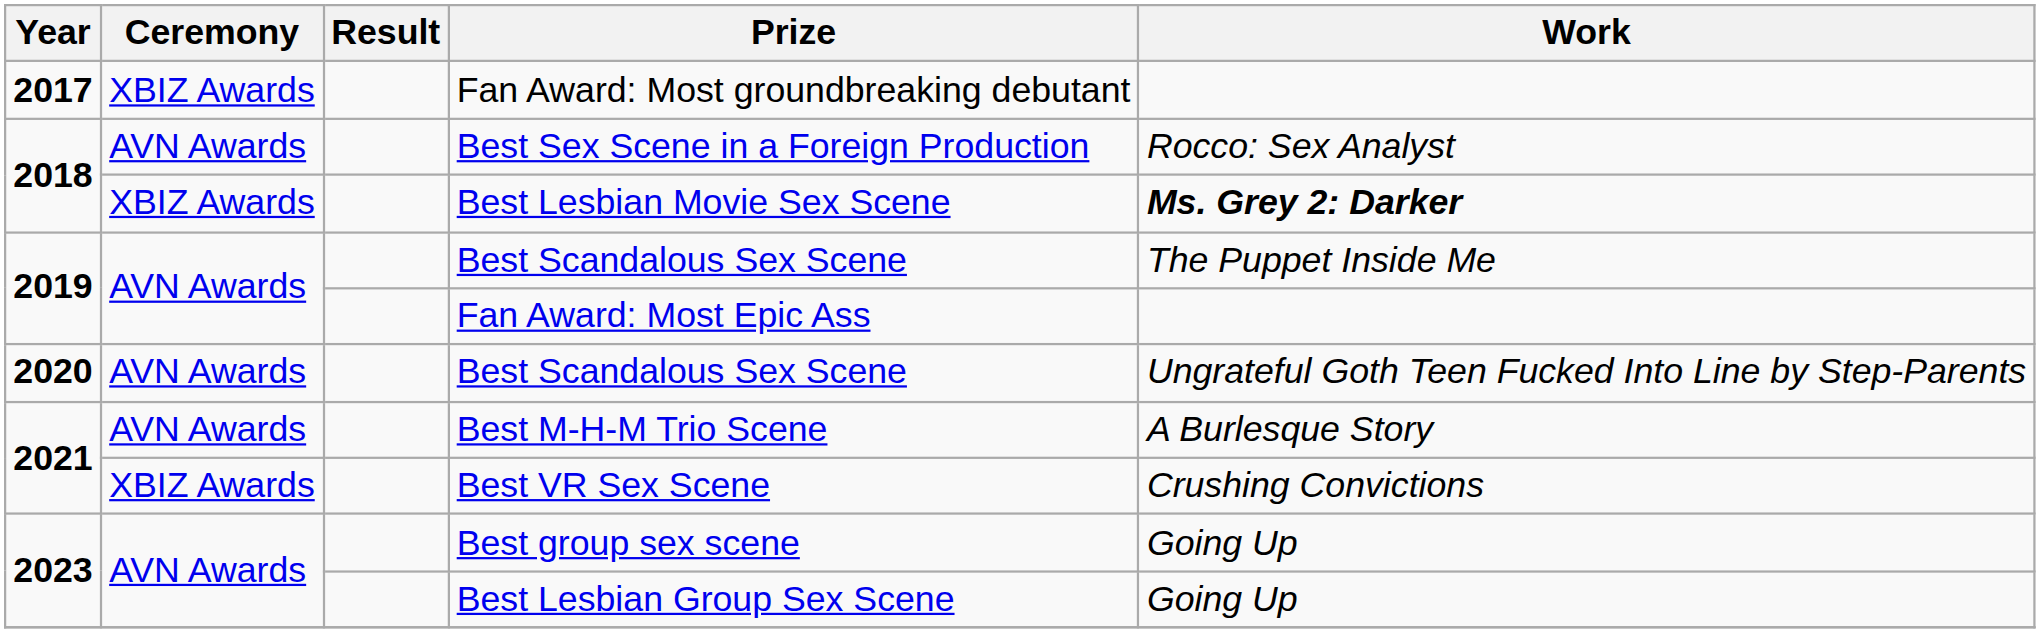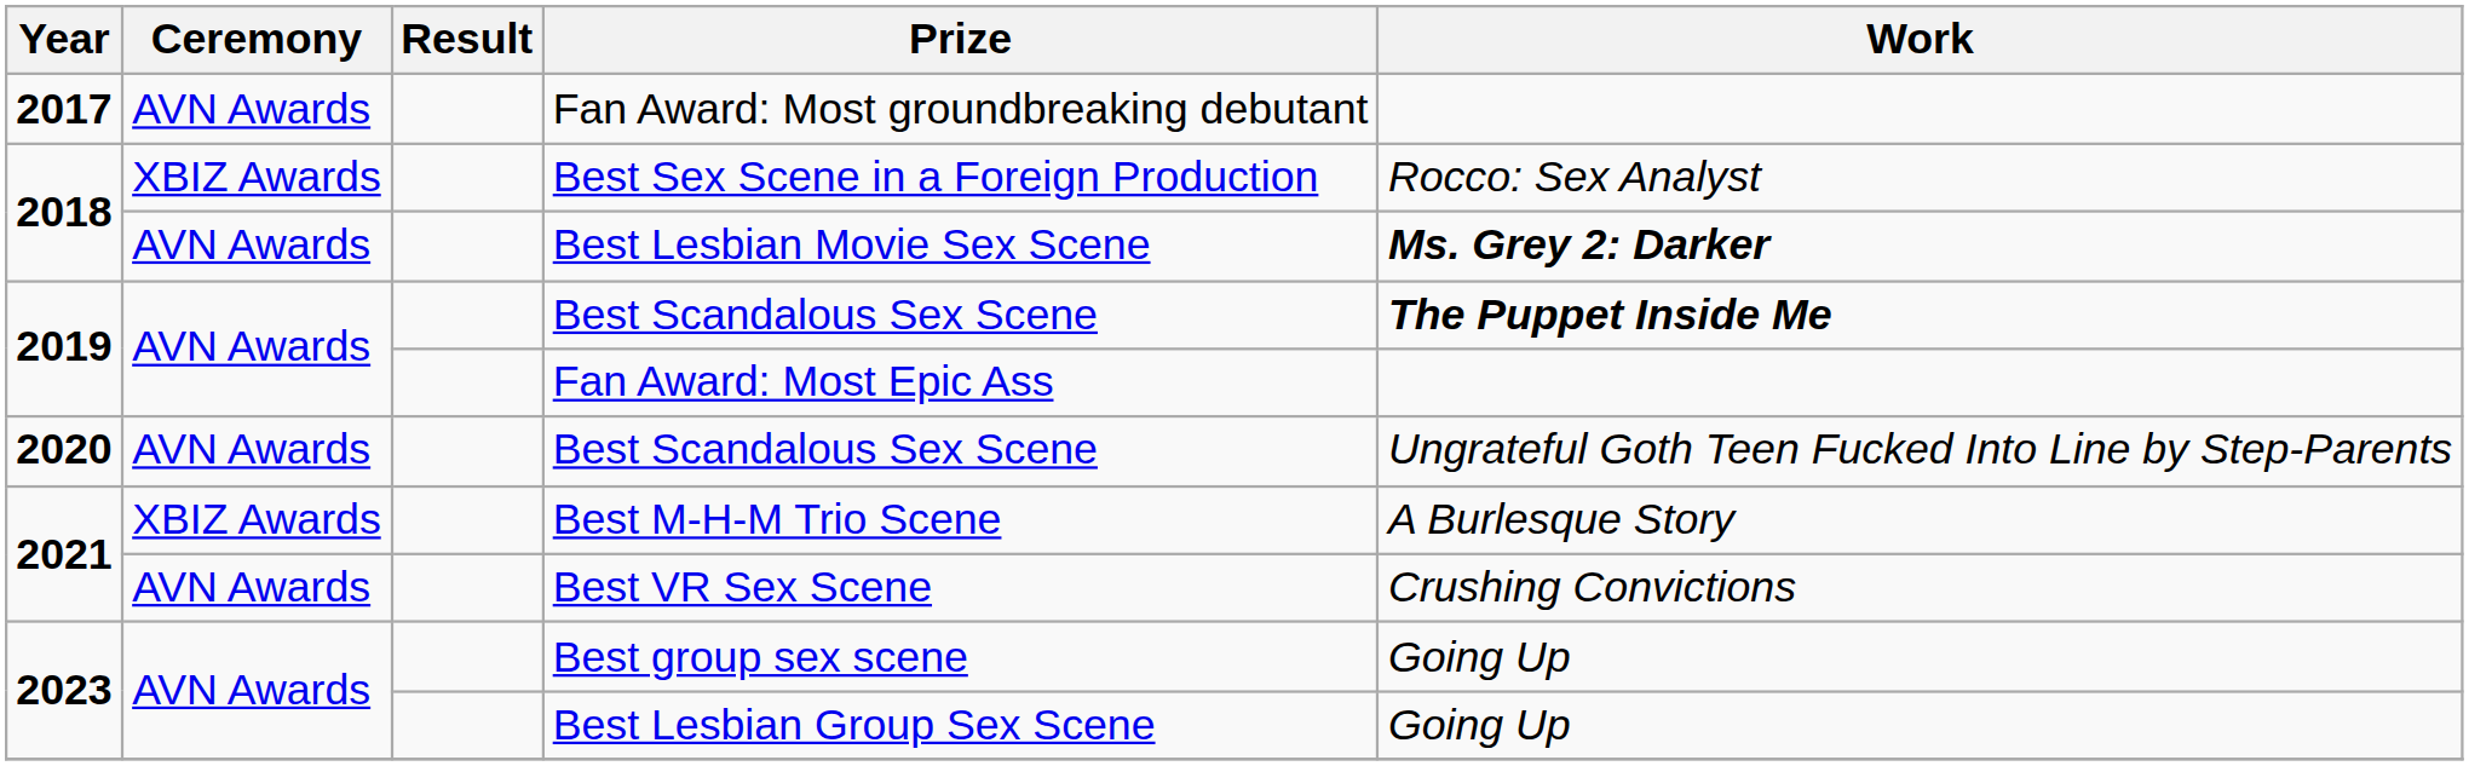 <table class="wikitable">
 <tr>
 <th>Year</th>
 <th>Ceremony</th>
 <th>Result</th>
 <th>Prize</th>
 <th>Work</th>
 </tr>
 <tr>
 <td rowspan="1"><strong>2017</strong></td>
-<td rowspan="1"><a href='#'>XBIZ Awards</a></td>
+<td rowspan="1"><a href='#'>AVN Awards</a></td>
 <td></td>
 <td>Fan Award: Most groundbreaking debutant</td>
 <td></td>
 </tr>
 <tr>
 <td rowspan="2"><strong>2018</strong></td>
-<td rowspan="1"><a href='#'>AVN Awards</a></td>
+<td rowspan="1"><a href='#'>XBIZ Awards</a></td>
 <td></td>
 <td><a href='#'>Best Sex Scene in a Foreign Production</a></td>
 <td><em> Rocco: Sex Analyst</em></td>
 </tr>
 <tr>
-<td rowspan="1"><a href='#'>XBIZ Awards</a></td>
+<td rowspan="1"><a href='#'>AVN Awards</a></td>
 <td></td>
 <td><a href='#'>Best Lesbian Movie Sex Scene</a></td>
 <td><strong><em> Ms. Grey 2: Darker</em></strong></td>
 </tr>
 <tr>
 <td rowspan="2"><strong> 2019</strong></td>
 <td rowspan="2"><a href='#'>AVN Awards</a></td>
 <td></td>
 <td><a href='#'>Best Scandalous Sex Scene</a></td>
-<td><em>The Puppet Inside Me</em></td>
+<td><strong><em>The Puppet Inside Me</em></strong></td>
 </tr>
 <tr>
 <td></td>
 <td><a href='#'>Fan Award: Most Epic Ass</a></td>
 <td></td>
 </tr>
 <tr>
 <td rowspan="1"><strong> 2020</strong></td>
 <td rowspan="1"><a href='#'>AVN Awards</a></td>
 <td></td>
 <td><a href='#'>Best Scandalous Sex Scene</a></td>
 <td><em>Ungrateful Goth Teen Fucked Into Line by Step-Parents</em></td>
 </tr>
 <tr>
 <td rowspan="2"><strong> 2021</strong></td>
-<td rowspan="1"><a href='#'>AVN Awards</a></td>
+<td rowspan="1"><a href='#'>XBIZ Awards</a></td>
 <td></td>
 <td><a href='#'>Best M-H-M Trio Scene</a></td>
 <td><em> A Burlesque Story</em></td>
 </tr>
 <tr>
-<td rowspan="1"><a href='#'>XBIZ Awards</a></td>
+<td rowspan="1"><a href='#'>AVN Awards</a></td>
 <td></td>
 <td><a href='#'>Best VR Sex Scene</a></td>
 <td><em> Crushing Convictions</em></td>
 </tr>
 <tr>
 <td rowspan="2"><strong> 2023</strong></td>
 <td rowspan="2"><a href='#'>AVN Awards</a></td>
 <td></td>
 <td><a href='#'>Best group sex scene</a></td>
 <td><em>Going Up</em></td>
 </tr>
 <tr>
 <td></td>
 <td><a href='#'>Best Lesbian Group Sex Scene</a></td>
 <td><em> Going Up</em></td>
 </tr>
 <tr>
 </tr>
 </table>
